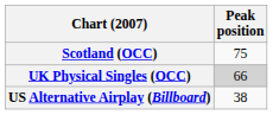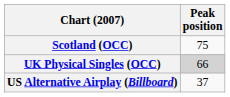 <table class="wikitable sortable plainrowheaders" style="text-align:center">
 <tr>
 <th scope="col">Chart (2007)</th>
 <th scope="col">Peak<br>position</th>
 </tr>
 <tr>
 <th scope="row"><a href='#'>Scotland</a> (<a href='#'>OCC</a>)</th>
 <td>75</td>
 </tr>
 <tr>
 <th scope="row"><a href='#'>UK Physical Singles</a> (<a href='#'>OCC</a>)</th>
 <td style="background: lightgrey;">66</td>
 </tr>
 <tr>
 <th scope="row">US <a href='#'>Alternative Airplay</a> (<em><a href='#'>Billboard</a></em>)</th>
-<td>38</td>
+<td>37</td>
 </tr>
 </table>
